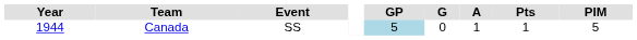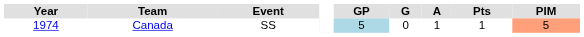 <table border="0" cellpadding="1" cellspacing="0" style="text-align:center; width:50em">
 <tr ALIGN="center" bgcolor="#e0e0e0">
 <th>Year</th>
 <th>Team</th>
 <th>Event</th>
 <th rowspan="99" bgcolor="#ffffff"> </th>
 <th>GP</th>
 <th>G</th>
 <th>A</th>
 <th>Pts</th>
 <th>PIM</th>
 </tr>
 <tr>
-<td><a href='#'>1944</a></td>
+<td><a href='#'>1974</a></td>
 <td><a href='#'>Canada</a></td>
 <td>SS</td>
 <td style="background: lightblue;">5</td>
 <td>0</td>
 <td>1</td>
 <td>1</td>
-<td>5</td>
+<td style="background: lightsalmon;">5</td>
 </tr>
 </table>
